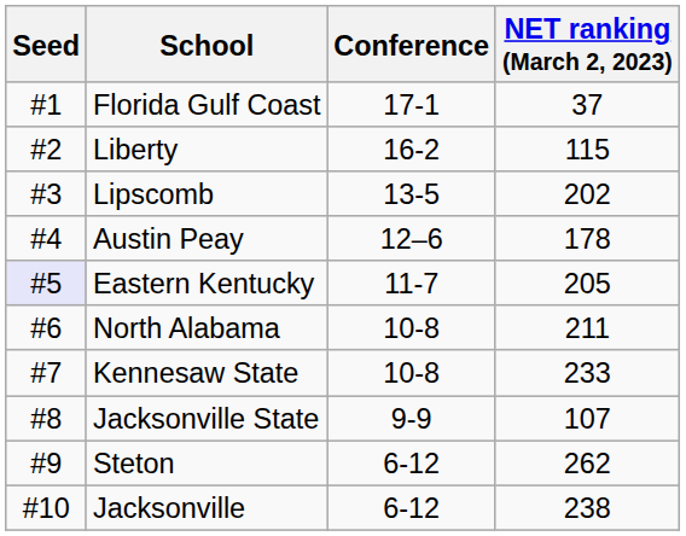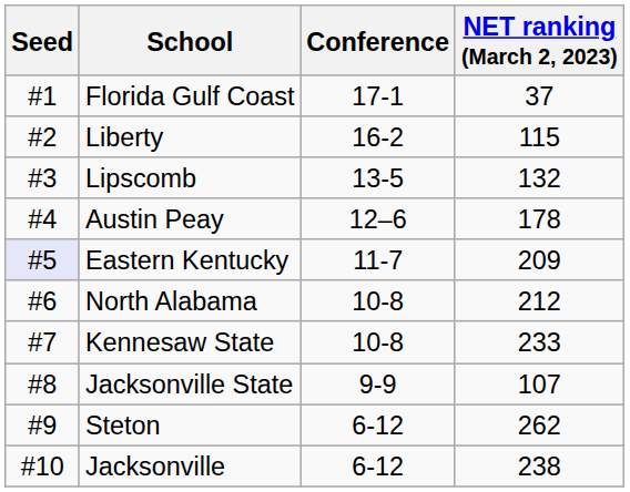 <table class="wikitable sortable" style="white-space:nowrap; font-size:95%; text-align:center">
 <tr>
 <th>Seed</th>
 <th>School</th>
 <th>Conference</th>
 <th><a href='#'>NET ranking</a><br><small>(March 2, 2023)</small></th>
 </tr>
 <tr>
 <td>#1</td>
 <td align="left">Florida Gulf Coast</td>
 <td>17-1</td>
 <td>37</td>
 </tr>
 <tr>
 <td>#2</td>
 <td align="left">Liberty</td>
 <td>16-2</td>
 <td>115</td>
 </tr>
 <tr>
 <td>#3</td>
 <td align="left">Lipscomb</td>
 <td>13-5</td>
-<td>202</td>
+<td>132</td>
 </tr>
 <tr>
 <td>#4</td>
 <td align="left">Austin Peay</td>
 <td>12–6</td>
 <td>178</td>
 </tr>
 <tr>
 <td style="background: lavender;">#5</td>
 <td align="left">Eastern Kentucky</td>
 <td>11-7</td>
-<td>205</td>
+<td>209</td>
 </tr>
 <tr>
 <td>#6</td>
 <td align="left">North Alabama</td>
 <td>10-8</td>
-<td>211</td>
+<td>212</td>
 </tr>
 <tr>
 <td>#7</td>
 <td align="left">Kennesaw State</td>
 <td>10-8</td>
 <td>233</td>
 </tr>
 <tr>
 <td>#8</td>
 <td align="left">Jacksonville State</td>
 <td>9-9</td>
 <td>107</td>
 </tr>
 <tr>
 <td>#9</td>
 <td align="left">Steton</td>
 <td>6-12</td>
 <td>262</td>
 </tr>
 <tr>
 <td>#10</td>
 <td align="left">Jacksonville</td>
 <td>6-12</td>
 <td>238</td>
 </tr>
 </table>
